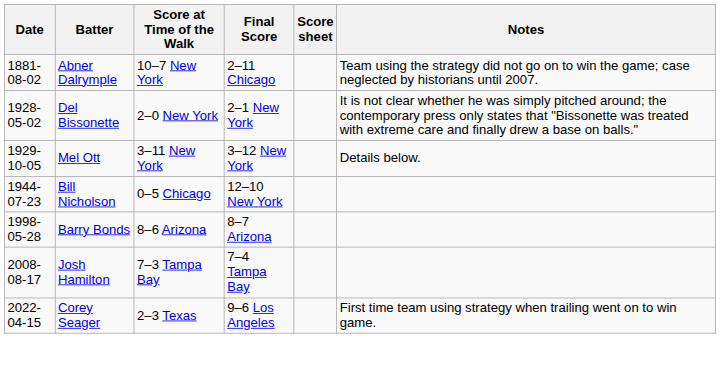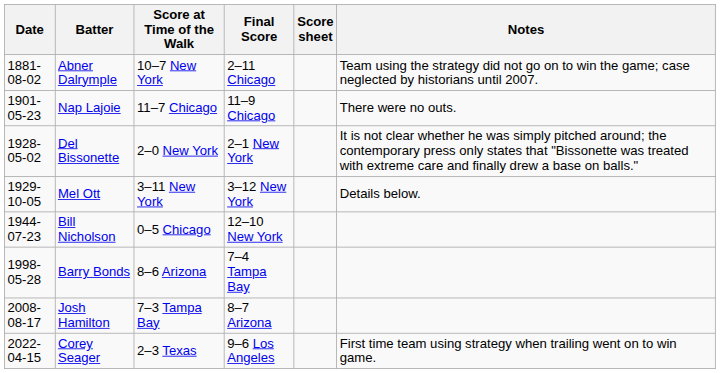 <table class="wikitable">
 <tr>
 <th>Date</th>
 <th>Batter</th>
 <th>Score at Time of the Walk</th>
 <th>Final Score</th>
 <th>Score<br>sheet</th>
 <th>Notes</th>
 </tr>
 <tr>
 <td>1881-08-02</td>
 <td><a href='#'>Abner Dalrymple</a></td>
 <td>10–7 <a href='#'>New York</a></td>
 <td>2–11 <a href='#'>Chicago</a></td>
 <td></td>
 <td>Team using the strategy did not go on to win the game; case neglected by historians until 2007.</td>
+</tr>
+<tr>
+<td>1901-05-23</td>
+<td><a href='#'>Nap Lajoie</a></td>
+<td>11–7 <a href='#'>Chicago</a></td>
+<td>11–9 <a href='#'>Chicago</a></td>
+<td></td>
+<td>There were no outs.</td>
 </tr>
 <tr>
 <td>1928-05-02</td>
 <td><a href='#'>Del Bissonette</a></td>
 <td>2–0 <a href='#'>New York</a></td>
 <td>2–1 <a href='#'>New York</a></td>
 <td></td>
 <td>It is not clear whether he was simply pitched around; the contemporary press only states that "Bissonette was treated with extreme care and finally drew a base on balls."</td>
 </tr>
 <tr>
 <td>1929-10-05</td>
 <td><a href='#'>Mel Ott</a></td>
 <td>3–11 <a href='#'>New York</a></td>
 <td>3–12 <a href='#'>New York</a></td>
 <td></td>
 <td>Details below.</td>
 </tr>
 <tr>
 <td>1944-07-23</td>
 <td><a href='#'>Bill Nicholson</a></td>
 <td>0–5 <a href='#'>Chicago</a></td>
 <td>12–10 <a href='#'>New York</a></td>
 <td></td>
 <td></td>
 </tr>
 <tr>
 <td>1998-05-28</td>
 <td><a href='#'>Barry Bonds</a></td>
 <td>8–6 <a href='#'>Arizona</a></td>
-<td>8–7 <a href='#'>Arizona</a></td>
+<td>7–4 <a href='#'>Tampa Bay</a></td>
 <td></td>
 <td> </td>
 </tr>
 <tr>
 <td>2008-08-17</td>
 <td><a href='#'>Josh Hamilton</a></td>
 <td>7–3 <a href='#'>Tampa Bay</a></td>
-<td>7–4 <a href='#'>Tampa Bay</a></td>
+<td>8–7 <a href='#'>Arizona</a></td>
 <td></td>
 <td> </td>
 </tr>
 <tr>
 <td>2022-04-15</td>
 <td><a href='#'>Corey Seager</a></td>
 <td>2–3 <a href='#'>Texas</a></td>
 <td>9–6 <a href='#'>Los Angeles</a></td>
 <td></td>
 <td>First time team using strategy when trailing went on to win game.</td>
 </tr>
 </table>
